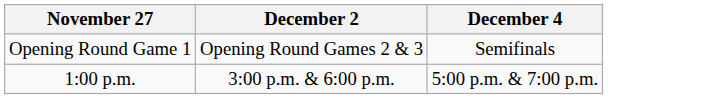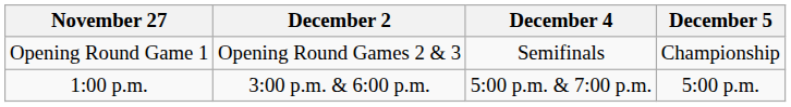 <table class="wikitable" style="text-align:center">
 <tr>
 <th>November 27</th>
 <th>December 2</th>
 <th>December 4</th>
+<th>December 5</th>
 </tr>
 <tr>
 <td>Opening Round Game 1</td>
 <td>Opening Round Games 2 & 3</td>
 <td>Semifinals</td>
+<td>Championship</td>
 </tr>
 <tr>
 <td>1:00 p.m.</td>
 <td>3:00 p.m. & 6:00 p.m.</td>
 <td>5:00 p.m. & 7:00 p.m.</td>
+<td>5:00 p.m.</td>
 </tr>
 </table>
